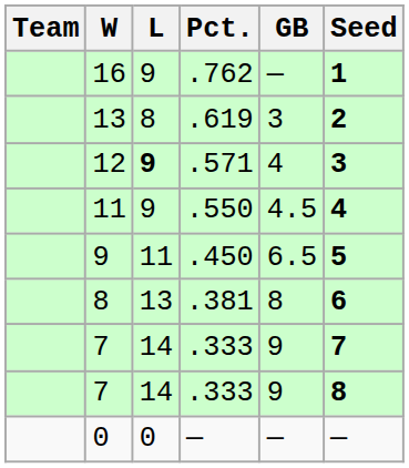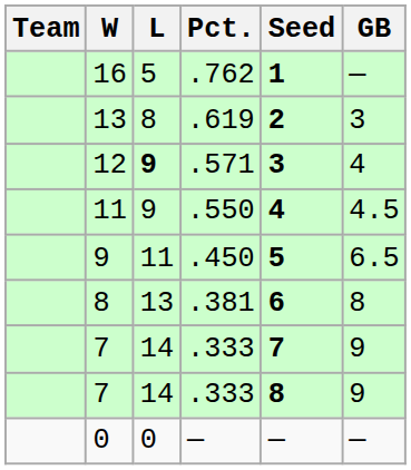 <table class=wikitable>
 <tr>
 <th>Team</th>
 <th>W</th>
 <th>L</th>
 <th>Pct.</th>
+<th>Seed</th>
 <th>GB</th>
-<th>Seed</th>
 </tr>
 <tr bgcolor=ccffcc>
 <td></td>
 <td>16</td>
-<td>9</td>
+<td>5</td>
 <td>.762</td>
+<td><strong>1</strong></td>
 <td>—</td>
-<td><strong>1</strong></td>
 </tr>
 <tr bgcolor=ccffcc>
 <td></td>
 <td>13</td>
 <td>8</td>
 <td>.619</td>
+<td><strong>2</strong></td>
 <td>3</td>
-<td><strong>2</strong></td>
 </tr>
 <tr bgcolor=ccffcc>
 <td></td>
 <td>12</td>
 <td><strong>9</strong></td>
 <td>.571</td>
+<td><strong>3</strong></td>
 <td>4</td>
-<td><strong>3</strong></td>
 </tr>
 <tr bgcolor=ccffcc>
 <td></td>
 <td>11</td>
 <td>9</td>
 <td>.550</td>
+<td><strong>4</strong></td>
 <td>4.5</td>
-<td><strong>4</strong></td>
 </tr>
 <tr bgcolor=ccffcc>
 <td></td>
 <td>9</td>
 <td>11</td>
 <td>.450</td>
+<td><strong>5</strong></td>
 <td>6.5</td>
-<td><strong>5</strong></td>
 </tr>
 <tr bgcolor=ccffcc>
 <td></td>
 <td>8</td>
 <td>13</td>
 <td>.381</td>
+<td><strong>6</strong></td>
 <td>8</td>
-<td><strong>6</strong></td>
 </tr>
 <tr bgcolor=ccffcc>
 <td></td>
 <td>7</td>
 <td>14</td>
 <td>.333</td>
+<td><strong>7</strong></td>
 <td>9</td>
-<td><strong>7</strong></td>
 </tr>
 <tr bgcolor=ccffcc>
 <td></td>
 <td>7</td>
 <td>14</td>
 <td>.333</td>
+<td><strong>8</strong></td>
 <td>9</td>
-<td><strong>8</strong></td>
 </tr>
 <tr>
 <td></td>
 <td>0</td>
 <td>0</td>
 <td>—</td>
 <td>—</td>
 <td>—</td>
 </tr>
 </table>
